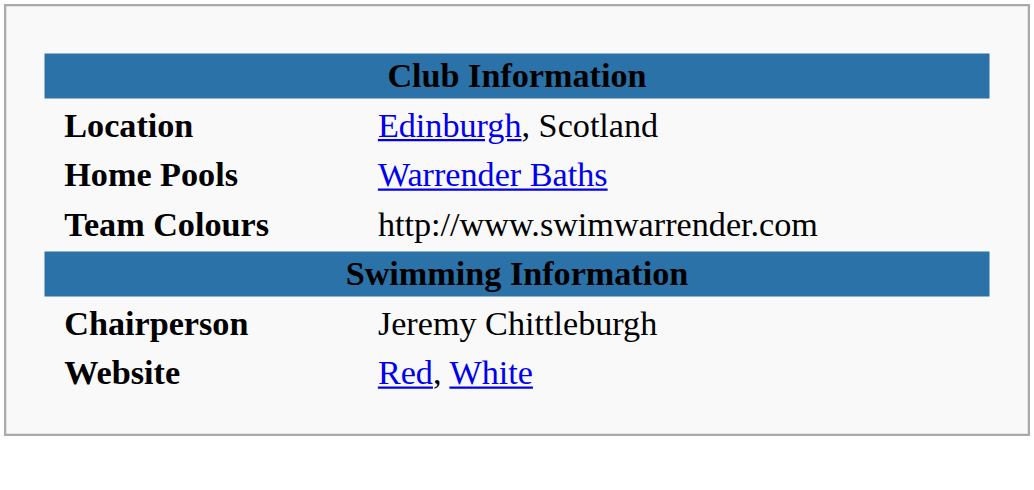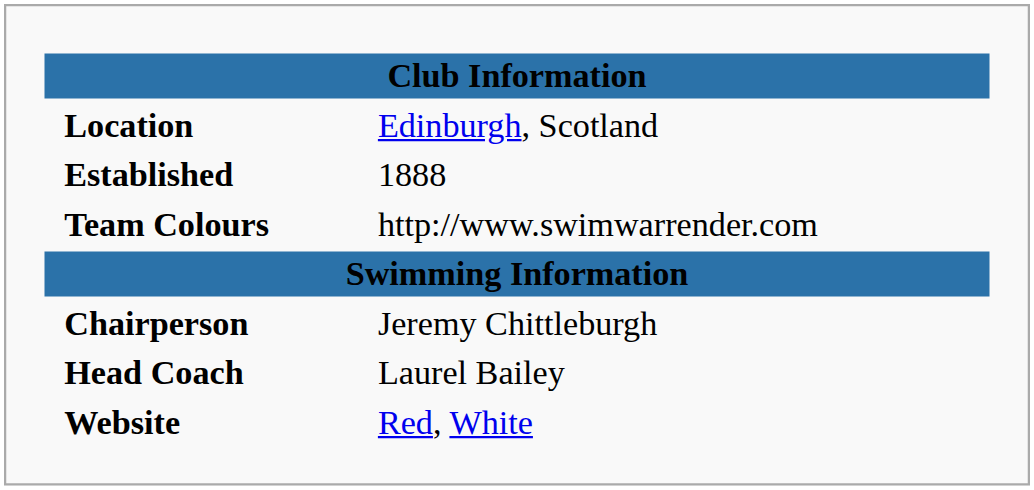 <table class="infobox" style="width: 30em; text-align: left; font-size: 95%; padding:1em;">
 <tr>
 <td colspan="2" style="text-align:center;"></td>
 </tr>
 <tr>
 <td style="background: #2b72a9;" colspan="2" align=center><strong>Club Information</strong></td>
 </tr>
 <tr>
 <th>  Location</th>
 <td>  <a href='#'>Edinburgh</a>, Scotland</td>
 </tr>
 <tr>
-<th>  Home Pools</th>
-<td>  <a href='#'>Warrender Baths</a></td>
+<th>  Established</th>
+<td>  1888</td>
 </tr>
 <tr>
 <th>  Team Colours</th>
 <td>  http://www.swimwarrender.com</td>
 </tr>
 <tr>
 <td style="background: #2b72a9;" colspan="2" align=center><strong>Swimming Information</strong></td>
 </tr>
 <tr>
 <th>  Chairperson</th>
 <td>  Jeremy Chittleburgh</td>
 </tr>
 <tr>
+<th>  Head Coach</th>
+<td>  Laurel Bailey</td>
+</tr>
+<tr>
 <th>  Website</th>
 <td>  <a href='#'>Red</a>, <a href='#'>White</a></td>
 </tr>
 </table>
